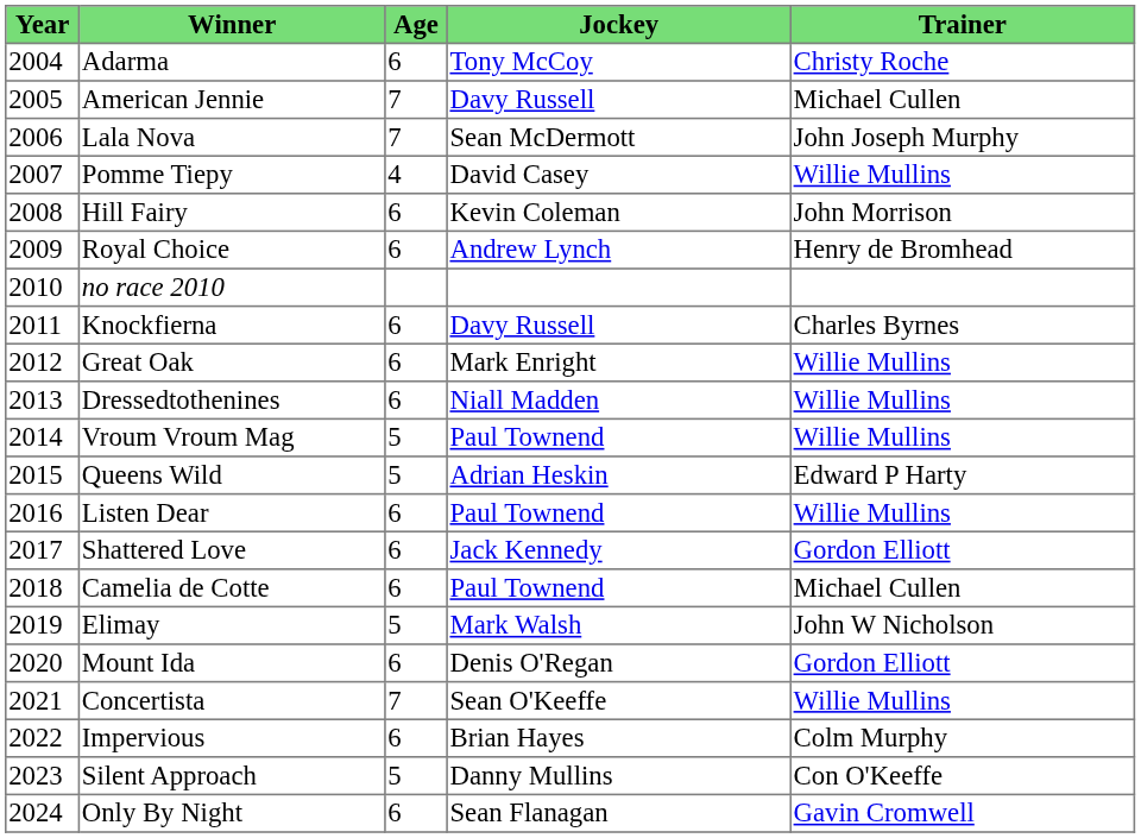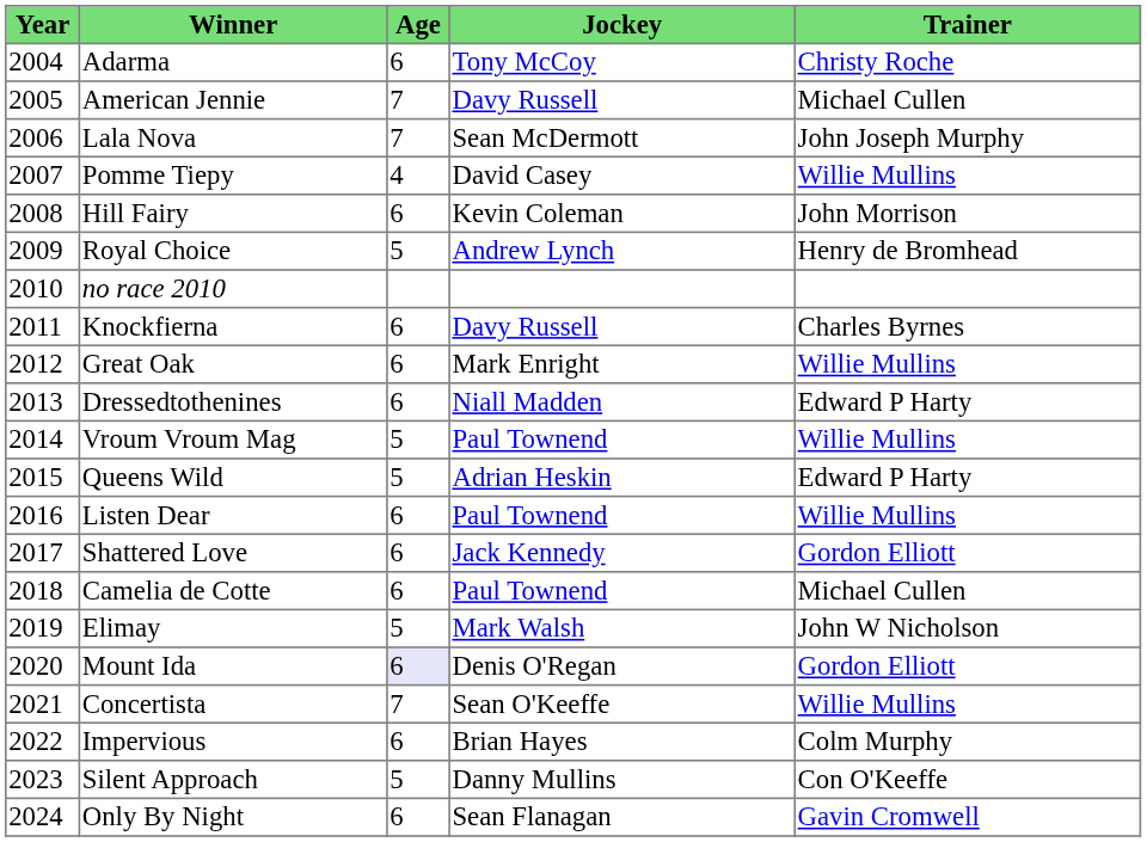 <table class = "sortable" | border="1" style="border-collapse: collapse; font-size:90%">
 <tr bgcolor="#77dd77" align="center">
 <td style="width:36px"><strong>Year</strong></td>
 <td style="width:160px"><strong>Winner</strong></td>
 <td style="width:30px"><strong>Age</strong></td>
 <td style="width:180px"><strong>Jockey</strong></td>
 <td style="width:180px"><strong>Trainer</strong></td>
 </tr>
 <tr>
 <td>2004</td>
 <td>Adarma</td>
 <td>6</td>
 <td><a href='#'>Tony McCoy</a></td>
 <td><a href='#'>Christy Roche</a></td>
 </tr>
 <tr>
 <td>2005</td>
 <td>American Jennie</td>
 <td>7</td>
 <td><a href='#'>Davy Russell</a></td>
 <td>Michael Cullen</td>
 </tr>
 <tr>
 <td>2006</td>
 <td>Lala Nova</td>
 <td>7</td>
 <td>Sean McDermott</td>
 <td>John Joseph Murphy</td>
 </tr>
 <tr>
 <td>2007</td>
 <td>Pomme Tiepy</td>
 <td>4</td>
 <td>David Casey</td>
 <td><a href='#'>Willie Mullins</a></td>
 </tr>
 <tr>
 <td>2008</td>
 <td>Hill Fairy</td>
 <td>6</td>
 <td>Kevin Coleman</td>
 <td>John Morrison</td>
 </tr>
 <tr>
 <td>2009</td>
 <td>Royal Choice</td>
-<td>6</td>
+<td>5</td>
 <td><a href='#'>Andrew Lynch</a></td>
 <td>Henry de Bromhead</td>
 </tr>
 <tr>
 <td>2010</td>
 <td><em>no race 2010</em> </td>
 <td></td>
 <td></td>
 <td></td>
 </tr>
 <tr>
 <td>2011</td>
 <td>Knockfierna</td>
 <td>6</td>
 <td><a href='#'>Davy Russell</a></td>
 <td>Charles Byrnes</td>
 </tr>
 <tr>
 <td>2012</td>
 <td>Great Oak</td>
 <td>6</td>
 <td>Mark Enright</td>
 <td><a href='#'>Willie Mullins</a></td>
 </tr>
 <tr>
 <td>2013</td>
 <td>Dressedtothenines</td>
 <td>6</td>
 <td><a href='#'>Niall Madden</a></td>
-<td><a href='#'>Willie Mullins</a></td>
+<td>Edward P Harty</td>
 </tr>
 <tr>
 <td>2014</td>
 <td>Vroum Vroum Mag</td>
 <td>5</td>
 <td><a href='#'>Paul Townend</a></td>
 <td><a href='#'>Willie Mullins</a></td>
 </tr>
 <tr>
 <td>2015</td>
 <td>Queens Wild</td>
 <td>5</td>
 <td><a href='#'>Adrian Heskin</a></td>
 <td>Edward P Harty</td>
 </tr>
 <tr>
 <td>2016</td>
 <td>Listen Dear</td>
 <td>6</td>
 <td><a href='#'>Paul Townend</a></td>
 <td><a href='#'>Willie Mullins</a></td>
 </tr>
 <tr>
 <td>2017</td>
 <td>Shattered Love</td>
 <td>6</td>
 <td><a href='#'>Jack Kennedy</a></td>
 <td><a href='#'>Gordon Elliott</a></td>
 </tr>
 <tr>
 <td>2018</td>
 <td>Camelia de Cotte</td>
 <td>6</td>
 <td><a href='#'>Paul Townend</a></td>
 <td>Michael Cullen</td>
 </tr>
 <tr>
 <td>2019</td>
 <td>Elimay</td>
 <td>5</td>
 <td><a href='#'>Mark Walsh</a></td>
 <td>John W Nicholson</td>
 </tr>
 <tr>
 <td>2020</td>
 <td>Mount Ida</td>
-<td>6</td>
+<td style="background: lavender;">6</td>
 <td>Denis O'Regan</td>
 <td><a href='#'>Gordon Elliott</a></td>
 </tr>
 <tr>
 <td>2021</td>
 <td>Concertista</td>
 <td>7</td>
 <td>Sean O'Keeffe</td>
 <td><a href='#'>Willie Mullins</a></td>
 </tr>
 <tr>
 <td>2022</td>
 <td>Impervious</td>
 <td>6</td>
 <td>Brian Hayes</td>
 <td>Colm Murphy</td>
 </tr>
 <tr>
 <td>2023</td>
 <td>Silent Approach</td>
 <td>5</td>
 <td>Danny Mullins</td>
 <td>Con O'Keeffe</td>
 </tr>
 <tr>
 <td>2024</td>
 <td>Only By Night</td>
 <td>6</td>
 <td>Sean Flanagan</td>
 <td><a href='#'>Gavin Cromwell</a></td>
 </tr>
 </table>
